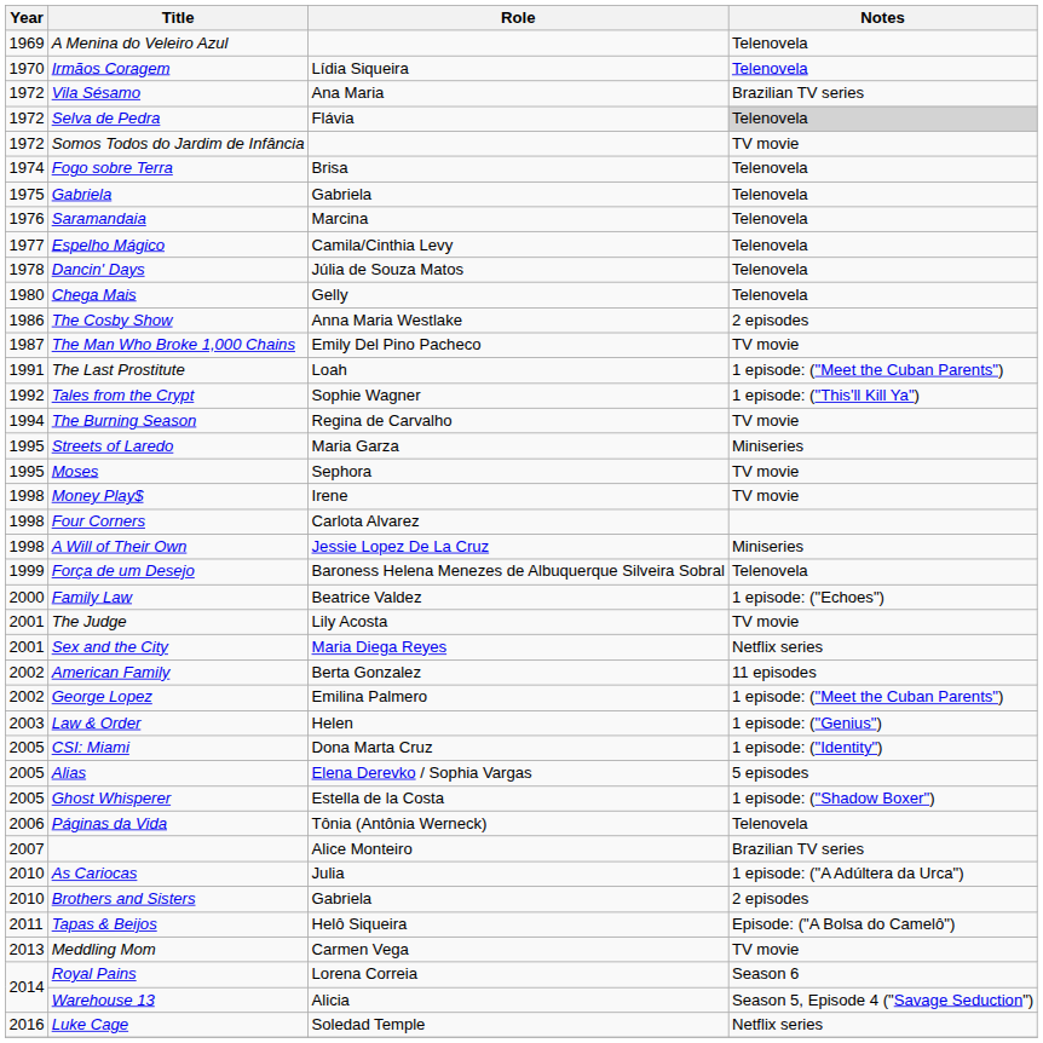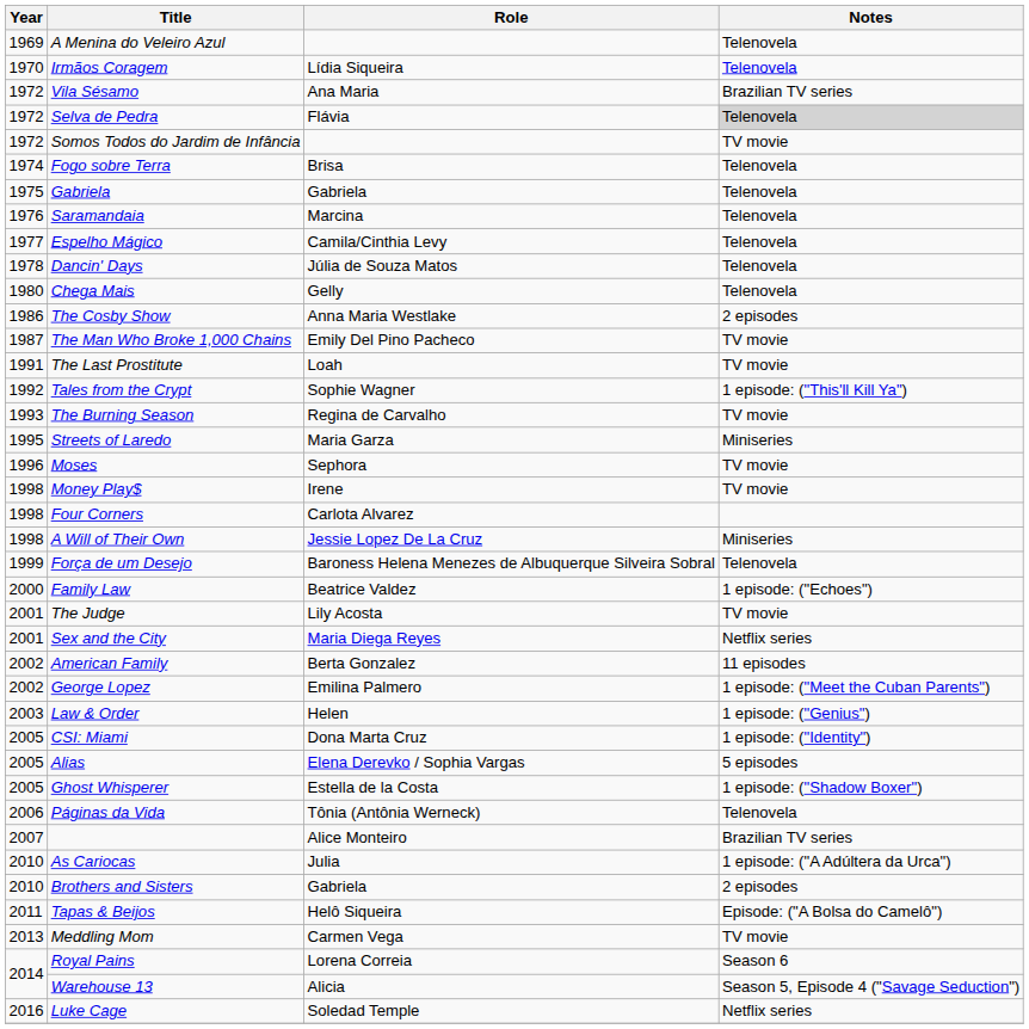 <table class="wikitable sortable">
 <tr>
 <th>Year</th>
 <th>Title</th>
 <th>Role</th>
 <th>Notes</th>
 </tr>
 <tr>
 <td>1969</td>
 <td><em>A Menina do Veleiro Azul</em></td>
 <td></td>
 <td>Telenovela</td>
 </tr>
 <tr>
 <td>1970</td>
 <td><em><a href='#'>Irmãos Coragem</a></em></td>
 <td>Lídia Siqueira</td>
 <td><a href='#'>Telenovela</a></td>
 </tr>
 <tr>
 <td>1972</td>
 <td><em><a href='#'>Vila Sésamo</a></em></td>
 <td>Ana Maria</td>
 <td>Brazilian TV series</td>
 </tr>
 <tr>
 <td>1972</td>
 <td><em><a href='#'>Selva de Pedra</a></em></td>
 <td>Flávia</td>
 <td style="background: lightgrey;">Telenovela</td>
 </tr>
 <tr>
 <td>1972</td>
 <td><em>Somos Todos do Jardim de Infância</em></td>
 <td></td>
 <td>TV movie</td>
 </tr>
 <tr>
 <td>1974</td>
 <td><em><a href='#'>Fogo sobre Terra</a></em></td>
 <td>Brisa</td>
 <td>Telenovela</td>
 </tr>
 <tr>
 <td>1975</td>
 <td><em><a href='#'>Gabriela</a></em></td>
 <td>Gabriela</td>
 <td>Telenovela</td>
 </tr>
 <tr>
 <td>1976</td>
 <td><em><a href='#'>Saramandaia</a></em></td>
 <td>Marcina</td>
 <td>Telenovela</td>
 </tr>
 <tr>
 <td>1977</td>
 <td><em><a href='#'>Espelho Mágico</a></em></td>
 <td>Camila/Cinthia Levy</td>
 <td>Telenovela</td>
 </tr>
 <tr>
 <td>1978</td>
 <td><em><a href='#'>Dancin' Days</a></em></td>
 <td>Júlia de Souza Matos</td>
 <td>Telenovela</td>
 </tr>
 <tr>
 <td>1980</td>
 <td><em><a href='#'>Chega Mais</a></em></td>
 <td>Gelly</td>
 <td>Telenovela</td>
 </tr>
 <tr>
 <td>1986</td>
 <td><em><a href='#'>The Cosby Show</a></em></td>
 <td>Anna Maria Westlake</td>
 <td>2 episodes</td>
 </tr>
 <tr>
 <td>1987</td>
 <td><em><a href='#'>The Man Who Broke 1,000 Chains</a></em></td>
 <td>Emily Del Pino Pacheco</td>
 <td>TV movie</td>
 </tr>
 <tr>
 <td>1991</td>
 <td><em>The Last Prostitute</em></td>
 <td>Loah</td>
-<td>1 episode: (<a href='#'>"Meet the Cuban Parents"</a>)</td>
+<td>TV movie</td>
 </tr>
 <tr>
 <td>1992</td>
 <td><em><a href='#'>Tales from the Crypt</a></em></td>
 <td>Sophie Wagner</td>
 <td>1 episode: (<a href='#'>"This'll Kill Ya"</a>)</td>
 </tr>
 <tr>
-<td>1994</td>
+<td>1993</td>
 <td><em><a href='#'>The Burning Season</a></em></td>
 <td>Regina de Carvalho</td>
 <td>TV movie</td>
 </tr>
 <tr>
 <td>1995</td>
 <td><em><a href='#'>Streets of Laredo</a></em></td>
 <td>Maria Garza</td>
 <td>Miniseries</td>
 </tr>
 <tr>
-<td>1995</td>
+<td>1996</td>
 <td><em><a href='#'>Moses</a></em></td>
 <td>Sephora</td>
 <td>TV movie</td>
 </tr>
 <tr>
 <td>1998</td>
 <td><em><a href='#'>Money Play$</a></em></td>
 <td>Irene</td>
 <td>TV movie</td>
 </tr>
 <tr>
 <td>1998</td>
 <td><em><a href='#'>Four Corners</a></em></td>
 <td>Carlota Alvarez</td>
 <td></td>
 </tr>
 <tr>
 <td>1998</td>
 <td><em><a href='#'>A Will of Their Own</a></em></td>
 <td><a href='#'>Jessie Lopez De La Cruz</a></td>
 <td>Miniseries</td>
 </tr>
 <tr>
 <td>1999</td>
 <td><em><a href='#'>Força de um Desejo</a></em></td>
 <td>Baroness Helena Menezes de Albuquerque Silveira Sobral</td>
 <td>Telenovela</td>
 </tr>
 <tr>
 <td>2000</td>
 <td><em><a href='#'>Family Law</a></em></td>
 <td>Beatrice Valdez</td>
 <td>1 episode: ("Echoes")</td>
 </tr>
 <tr>
 <td>2001</td>
 <td><em>The Judge</em></td>
 <td>Lily Acosta</td>
 <td>TV movie</td>
 </tr>
 <tr>
 <td>2001</td>
 <td><em><a href='#'>Sex and the City</a></em></td>
 <td><a href='#'>Maria Diega Reyes</a></td>
 <td>Netflix series</td>
 </tr>
 <tr>
 <td>2002</td>
 <td><em><a href='#'>American Family</a></em></td>
 <td>Berta Gonzalez</td>
 <td>11 episodes</td>
 </tr>
 <tr>
 <td>2002</td>
 <td><em><a href='#'>George Lopez</a></em></td>
 <td>Emilina Palmero</td>
 <td>1 episode: (<a href='#'>"Meet the Cuban Parents"</a>)</td>
 </tr>
 <tr>
 <td>2003</td>
 <td><em><a href='#'>Law & Order</a></em></td>
 <td>Helen</td>
 <td>1 episode: (<a href='#'>"Genius"</a>)</td>
 </tr>
 <tr>
 <td>2005</td>
 <td><em><a href='#'>CSI: Miami</a></em></td>
 <td>Dona Marta Cruz</td>
 <td>1 episode: (<a href='#'>"Identity"</a>)</td>
 </tr>
 <tr>
 <td>2005</td>
 <td><em><a href='#'>Alias</a></em></td>
 <td><a href='#'>Elena Derevko</a> / Sophia Vargas</td>
 <td>5 episodes</td>
 </tr>
 <tr>
 <td>2005</td>
 <td><em><a href='#'>Ghost Whisperer</a></em></td>
 <td>Estella de la Costa</td>
 <td>1 episode: (<a href='#'>"Shadow Boxer"</a>)</td>
 </tr>
 <tr>
 <td>2006</td>
 <td><em><a href='#'>Páginas da Vida</a></em></td>
 <td>Tônia (Antônia Werneck)</td>
 <td>Telenovela</td>
 </tr>
 <tr>
 <td>2007</td>
 <td><em></em></td>
 <td>Alice Monteiro</td>
 <td>Brazilian TV series</td>
 </tr>
 <tr>
 <td>2010</td>
 <td><em><a href='#'>As Cariocas</a></em></td>
 <td>Julia</td>
 <td>1 episode: ("A Adúltera da Urca")</td>
 </tr>
 <tr>
 <td>2010</td>
 <td><em><a href='#'>Brothers and Sisters</a></em></td>
 <td>Gabriela</td>
 <td>2 episodes</td>
 </tr>
 <tr>
 <td>2011</td>
 <td><em><a href='#'>Tapas & Beijos</a></em></td>
 <td>Helô Siqueira</td>
 <td>Episode: ("A Bolsa do Camelô")</td>
 </tr>
 <tr>
 <td>2013</td>
 <td><em>Meddling Mom</em></td>
 <td>Carmen Vega</td>
 <td>TV movie</td>
 </tr>
 <tr>
 <td rowspan="2">2014</td>
 <td><em><a href='#'>Royal Pains</a></em></td>
 <td>Lorena Correia</td>
 <td>Season 6</td>
 </tr>
 <tr>
 <td><em><a href='#'>Warehouse 13</a></em></td>
 <td>Alicia</td>
 <td>Season 5, Episode 4 ("<a href='#'>Savage Seduction</a>")</td>
 </tr>
 <tr>
 <td>2016</td>
 <td><em><a href='#'>Luke Cage</a></em></td>
 <td>Soledad Temple</td>
 <td>Netflix series</td>
 </tr>
 <tr>
 </tr>
 </table>
